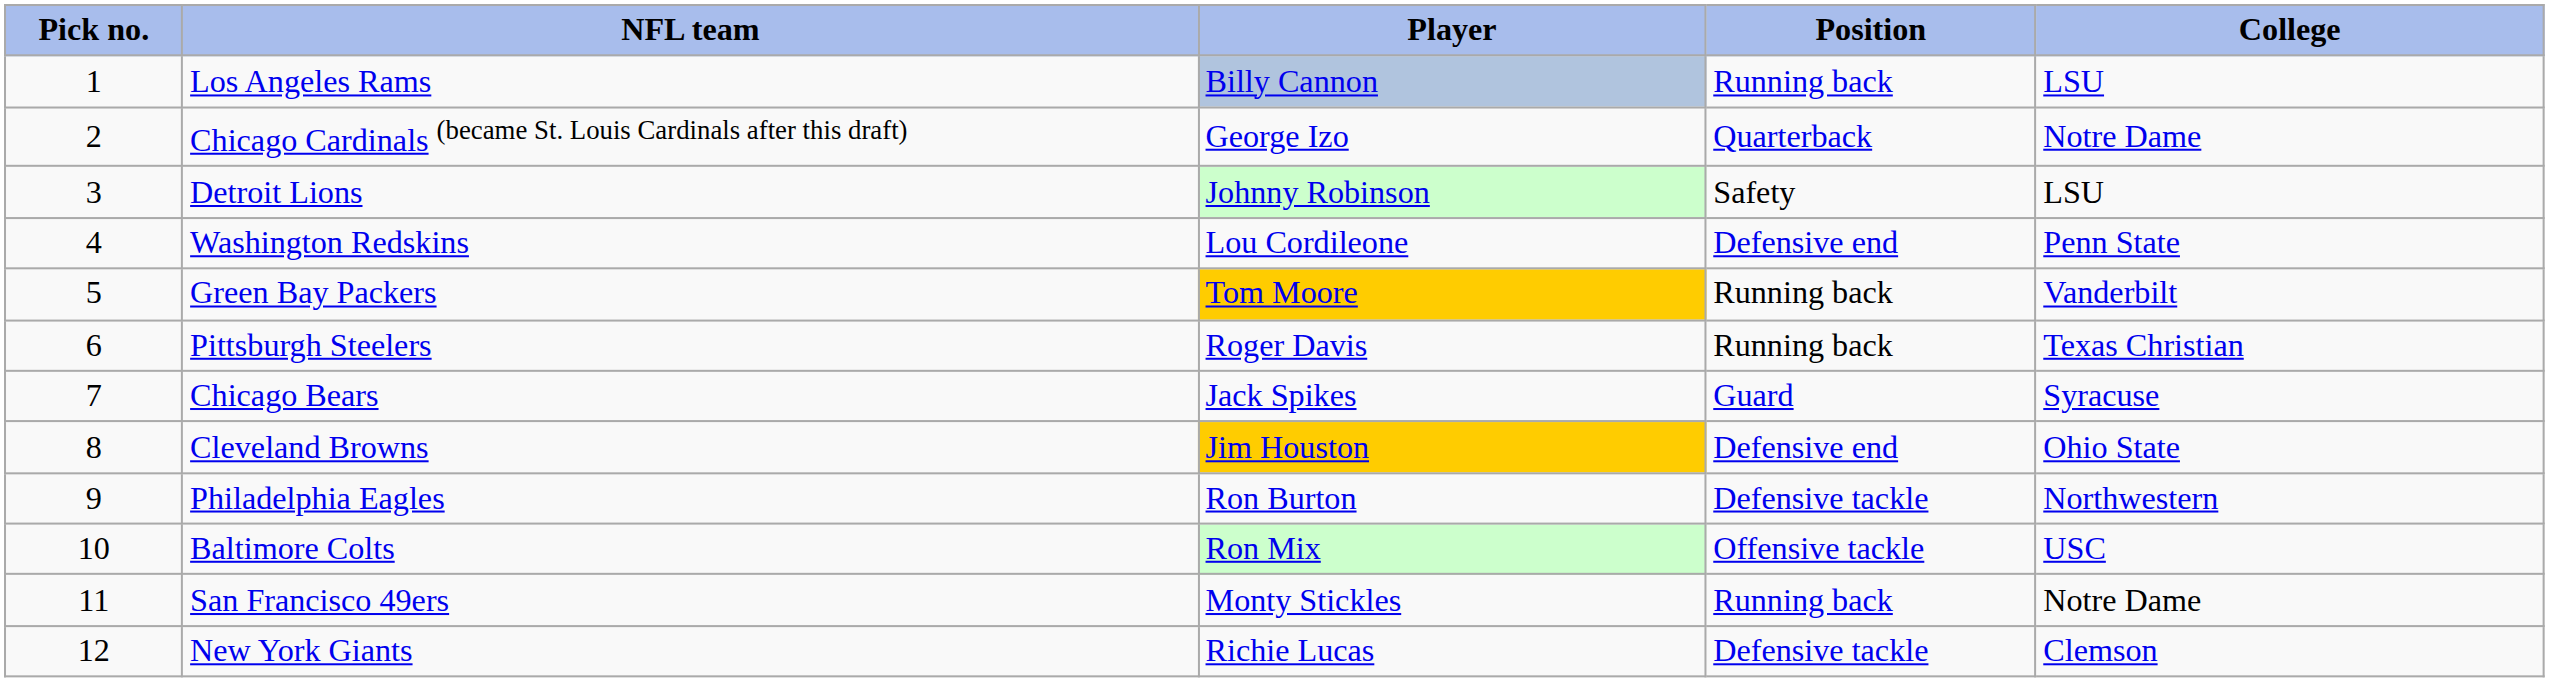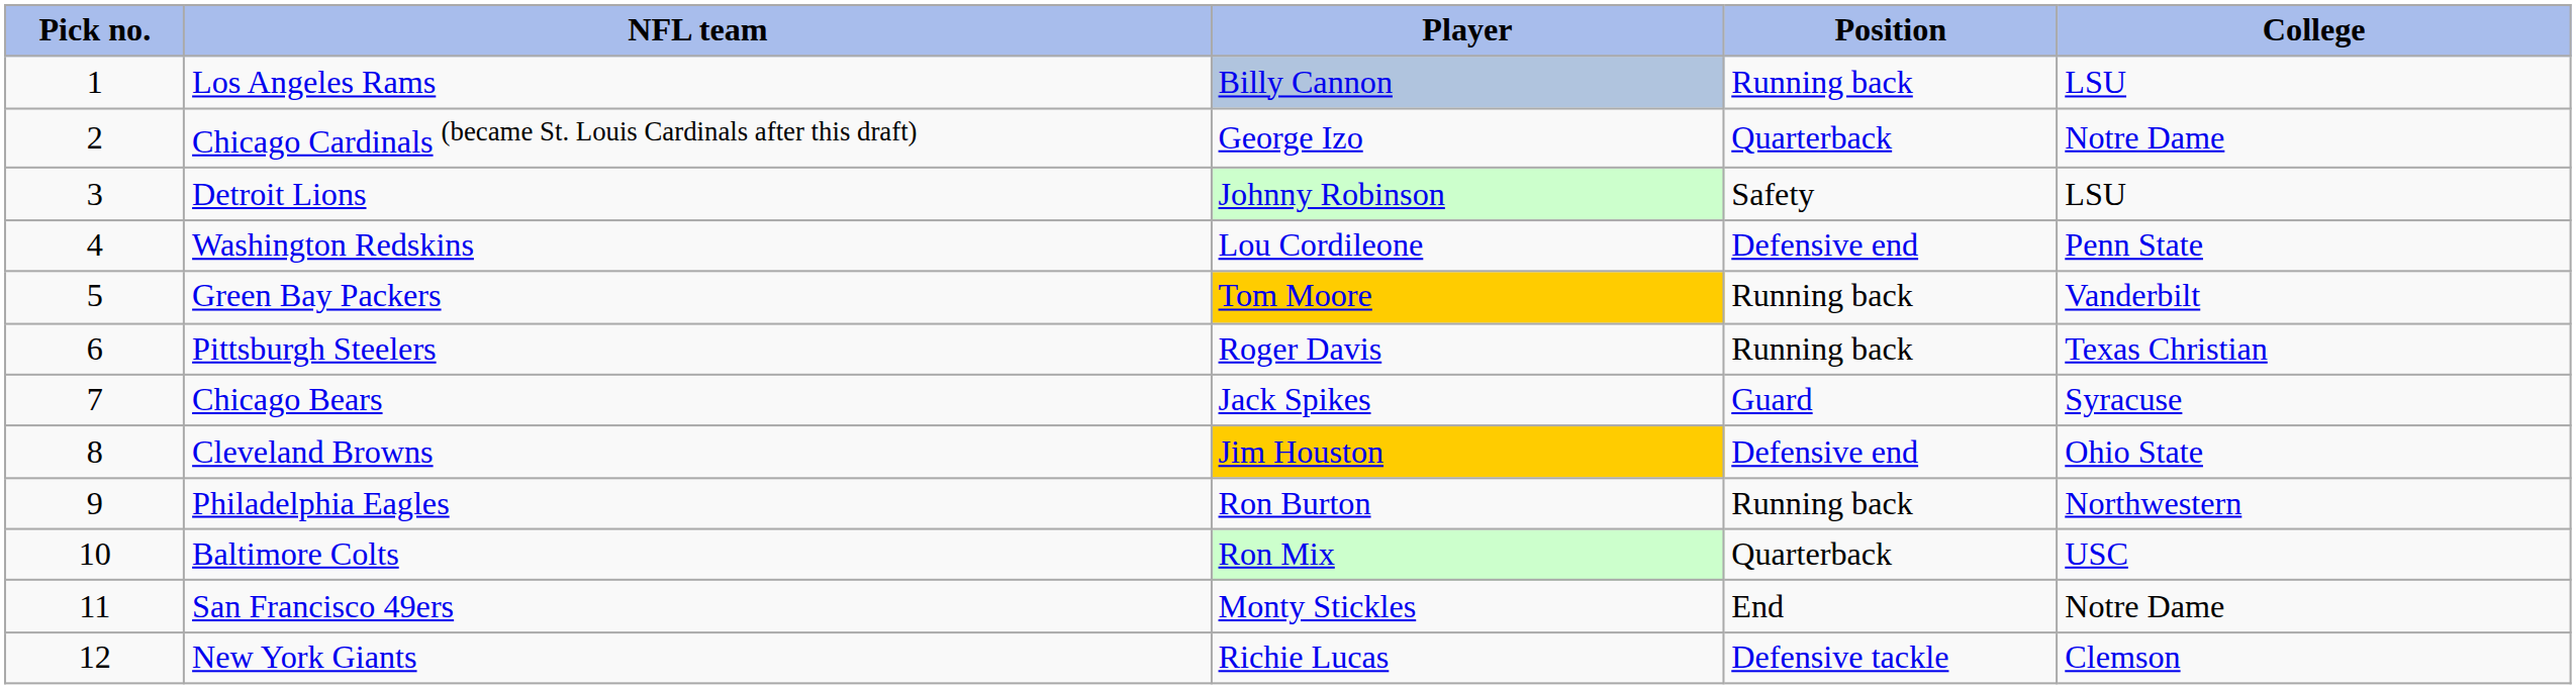 <table class="wikitable sortable sortable" style="width: 100%">
 <tr>
 <th style="background:#A8BDEC;" width=7%>Pick no.</th>
 <th width=40% style="background:#A8BDEC;">NFL team</th>
 <th width=20% style="background:#A8BDEC;">Player</th>
 <th width=13% style="background:#A8BDEC;">Position</th>
 <th style="background:#A8BDEC;">College</th>
 </tr>
 <tr>
 <td align=center>1</td>
 <td><a href='#'>Los Angeles Rams</a></td>
 <td bgcolor=lightsteelblue><a href='#'>Billy Cannon</a></td>
 <td><a href='#'>Running back</a></td>
 <td><a href='#'>LSU</a></td>
 </tr>
 <tr>
 <td align=center>2</td>
 <td><a href='#'>Chicago Cardinals</a> <sup>(became St. Louis Cardinals after this draft)</sup></td>
 <td><a href='#'>George Izo</a></td>
 <td><a href='#'>Quarterback</a></td>
 <td><a href='#'>Notre Dame</a></td>
 </tr>
 <tr>
 <td align=center>3</td>
 <td><a href='#'>Detroit Lions</a></td>
 <td bgcolor=CCFFCC><a href='#'>Johnny Robinson</a></td>
 <td>Safety</td>
 <td>LSU</td>
 </tr>
 <tr>
 <td align=center>4</td>
 <td><a href='#'>Washington Redskins</a></td>
 <td><a href='#'>Lou Cordileone</a></td>
 <td><a href='#'>Defensive end</a></td>
 <td><a href='#'>Penn State</a></td>
 </tr>
 <tr>
 <td align=center>5</td>
 <td><a href='#'>Green Bay Packers</a></td>
 <td bgcolor="#FFCC00"><a href='#'>Tom Moore</a></td>
 <td>Running back</td>
 <td><a href='#'>Vanderbilt</a></td>
 </tr>
 <tr>
 <td align=center>6</td>
 <td><a href='#'>Pittsburgh Steelers</a></td>
 <td><a href='#'>Roger Davis</a></td>
 <td>Running back</td>
 <td><a href='#'>Texas Christian</a></td>
 </tr>
 <tr>
 <td align=center>7</td>
 <td><a href='#'>Chicago Bears</a></td>
 <td><a href='#'>Jack Spikes</a></td>
 <td><a href='#'>Guard</a></td>
 <td><a href='#'>Syracuse</a></td>
 </tr>
 <tr>
 <td align=center>8</td>
 <td><a href='#'>Cleveland Browns</a></td>
 <td bgcolor="#FFCC00"><a href='#'>Jim Houston</a></td>
 <td><a href='#'>Defensive end</a></td>
 <td><a href='#'>Ohio State</a></td>
 </tr>
 <tr>
 <td align=center>9</td>
 <td><a href='#'>Philadelphia Eagles</a></td>
 <td><a href='#'>Ron Burton</a></td>
-<td><a href='#'>Defensive tackle</a></td>
+<td>Running back</td>
 <td><a href='#'>Northwestern</a></td>
 </tr>
 <tr>
 <td align=center>10</td>
 <td><a href='#'>Baltimore Colts</a></td>
 <td bgcolor=CCFFCC><a href='#'>Ron Mix</a></td>
-<td><a href='#'>Offensive tackle</a></td>
+<td>Quarterback</td>
 <td><a href='#'>USC</a></td>
 </tr>
 <tr>
 <td align=center>11</td>
 <td><a href='#'>San Francisco 49ers</a></td>
 <td><a href='#'>Monty Stickles</a></td>
-<td><a href='#'>Running back</a></td>
+<td>End</td>
 <td>Notre Dame</td>
 </tr>
 <tr>
 <td align=center>12</td>
 <td><a href='#'>New York Giants</a></td>
 <td><a href='#'>Richie Lucas</a></td>
 <td><a href='#'>Defensive tackle</a></td>
 <td><a href='#'>Clemson</a></td>
 </tr>
 </table>
